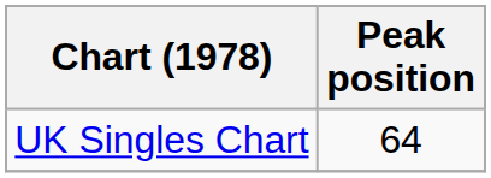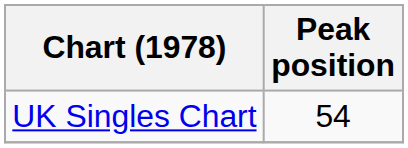 <table class="wikitable">
 <tr>
 <th>Chart (1978)</th>
 <th>Peak<br>position</th>
 </tr>
 <tr>
 <td><a href='#'>UK Singles Chart</a></td>
-<td style="text-align:center;">64</td>
+<td style="text-align:center;">54</td>
 </tr>
 <tr>
 </tr>
 </table>
